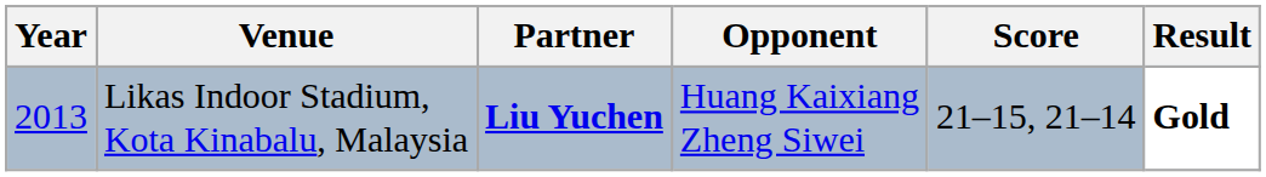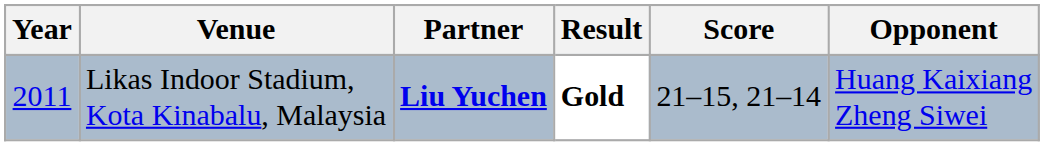 <table class="sortable wikitable" style="font-size: 90%;">
 <tr>
 <th>Year</th>
 <th>Venue</th>
 <th>Partner</th>
+<th>Result</th>
+<th>Score</th>
 <th>Opponent</th>
-<th>Score</th>
-<th>Result</th>
 </tr>
 <tr style="background:#AABBCC">
-<td align="center"><a href='#'>2013</a></td>
+<td align="center"><a href='#'>2011</a></td>
 <td align="left">Likas Indoor Stadium,<br><a href='#'>Kota Kinabalu</a>, Malaysia</td>
 <td align="left"><strong> <a href='#'>Liu Yuchen</a></strong></td>
+<td style="text-align:left; background:white"> <strong>Gold</strong></td>
+<td align="left">21–15, 21–14</td>
 <td align="left"> <a href='#'>Huang Kaixiang</a><br> <a href='#'>Zheng Siwei</a></td>
-<td align="left">21–15, 21–14</td>
-<td style="text-align:left; background:white"> <strong>Gold</strong></td>
 </tr>
 </table>
